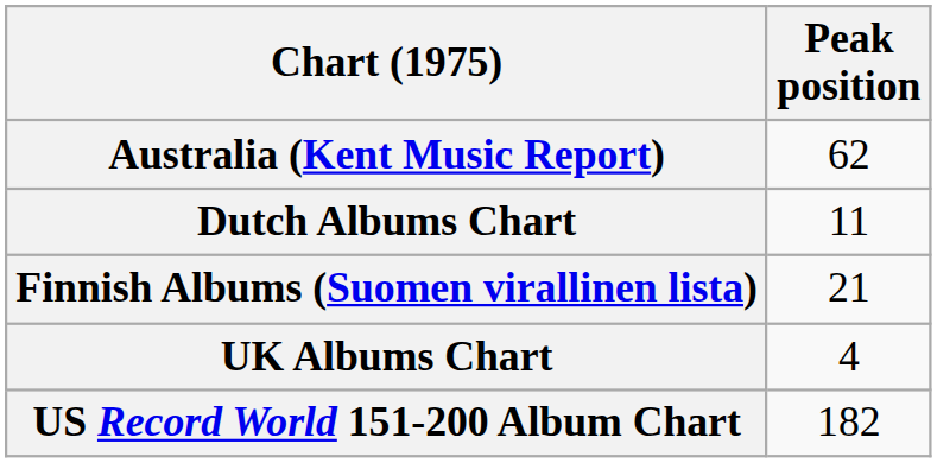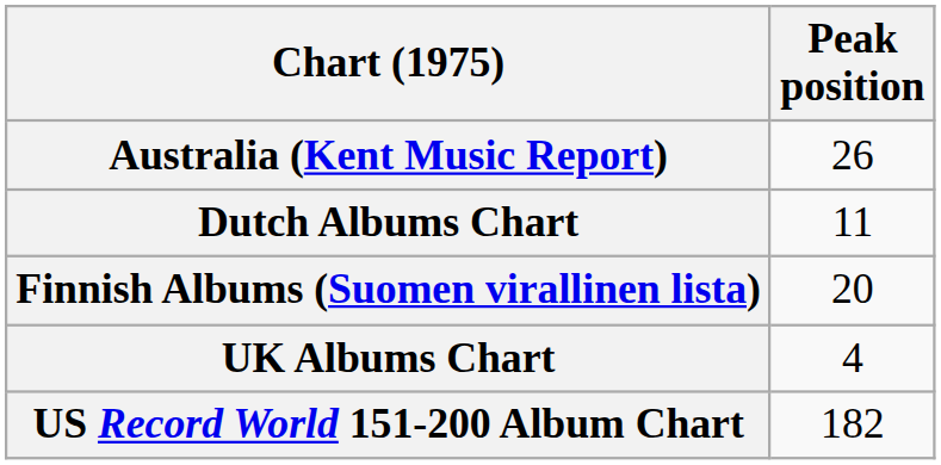 <table class="wikitable plainrowheaders" style="text-align:center">
 <tr>
 <th>Chart (1975)</th>
 <th>Peak<br>position</th>
 </tr>
 <tr>
 <th scope="row">Australia (<a href='#'>Kent Music Report</a>)</th>
-<td>62</td>
+<td>26</td>
 </tr>
 <tr>
 <th scope="row">Dutch Albums Chart</th>
 <td>11</td>
 </tr>
 <tr>
 <th scope="row">Finnish Albums (<a href='#'>Suomen virallinen lista</a>)</th>
-<td>21</td>
+<td>20</td>
 </tr>
 <tr>
 <th scope="row">UK Albums Chart</th>
 <td>4</td>
 </tr>
 <tr>
 <th scope="row">US <em><a href='#'>Record World</a></em> 151-200 Album Chart</th>
 <td>182</td>
 </tr>
 </table>
